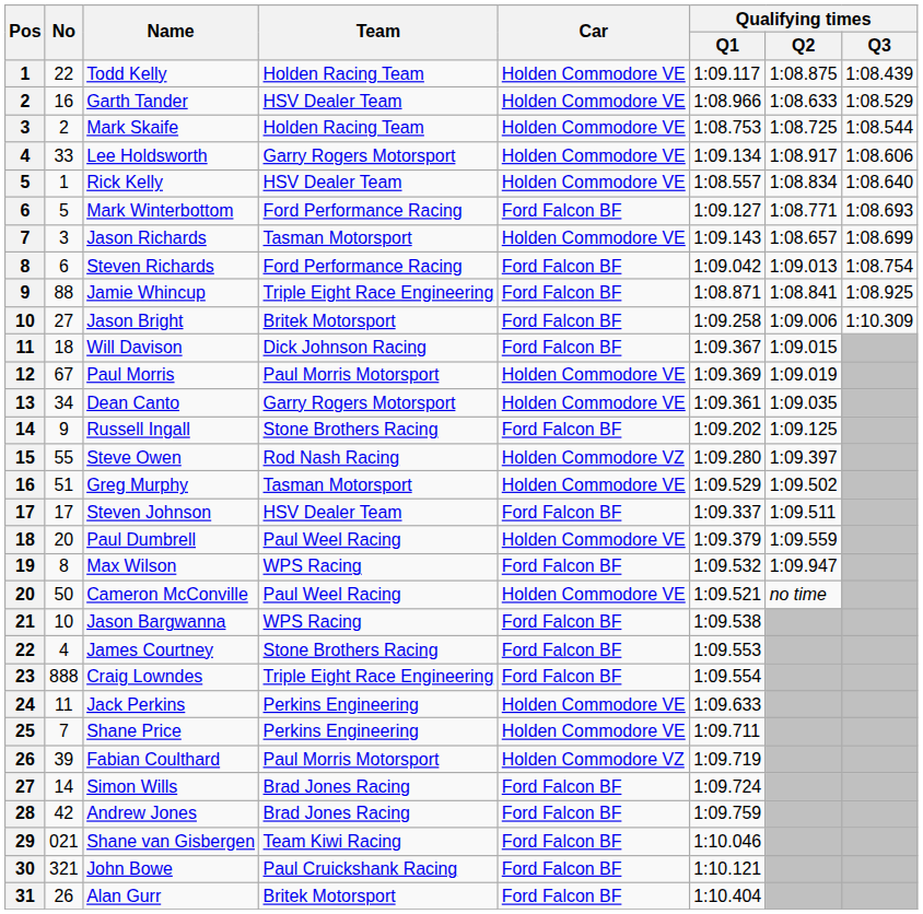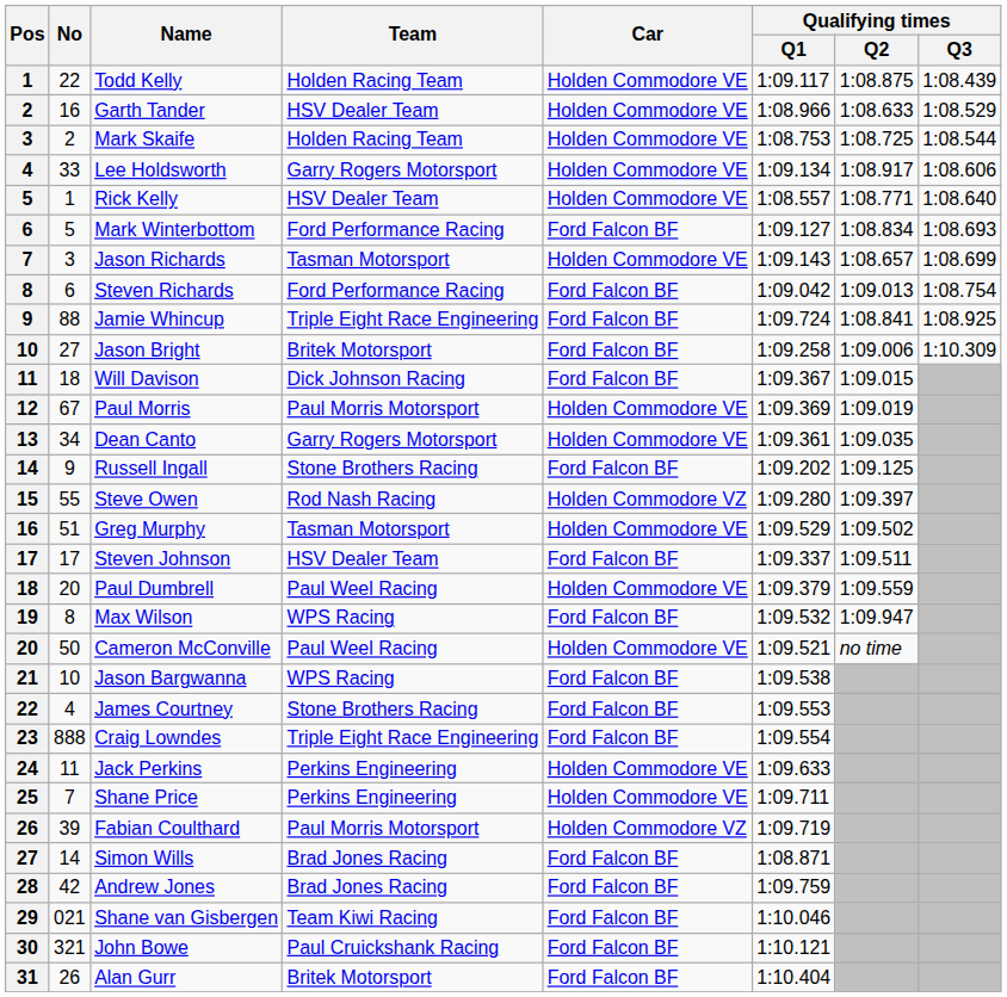 <table class="wikitable sortable" style="font-size: 85%;">
 <tr>
 <th rowspan=2>Pos</th>
 <th rowspan=2>No</th>
 <th rowspan=2>Name</th>
 <th rowspan=2>Team</th>
 <th rowspan=2>Car</th>
 <th colspan=3>Qualifying times</th>
 </tr>
 <tr>
 <th>Q1</th>
 <th>Q2</th>
 <th>Q3</th>
 </tr>
 <tr>
 <th>1</th>
 <td align=center>22</td>
 <td> <a href='#'>Todd Kelly</a></td>
 <td><a href='#'>Holden Racing Team</a></td>
 <td><a href='#'>Holden Commodore VE</a></td>
 <td>1:09.117</td>
 <td>1:08.875</td>
 <td>1:08.439</td>
 </tr>
 <tr>
 <th>2</th>
 <td align=center>16</td>
 <td> <a href='#'>Garth Tander</a></td>
 <td><a href='#'>HSV Dealer Team</a></td>
 <td><a href='#'>Holden Commodore VE</a></td>
 <td>1:08.966</td>
 <td>1:08.633</td>
 <td>1:08.529</td>
 </tr>
 <tr>
 <th>3</th>
 <td align=center>2</td>
 <td> <a href='#'>Mark Skaife</a></td>
 <td><a href='#'>Holden Racing Team</a></td>
 <td><a href='#'>Holden Commodore VE</a></td>
 <td>1:08.753</td>
 <td>1:08.725</td>
 <td>1:08.544</td>
 </tr>
 <tr>
 <th>4</th>
 <td align=center>33</td>
 <td> <a href='#'>Lee Holdsworth</a></td>
 <td><a href='#'>Garry Rogers Motorsport</a></td>
 <td><a href='#'>Holden Commodore VE</a></td>
 <td>1:09.134</td>
 <td>1:08.917</td>
 <td>1:08.606</td>
 </tr>
 <tr>
 <th>5</th>
 <td align=center>1</td>
 <td> <a href='#'>Rick Kelly</a></td>
 <td><a href='#'>HSV Dealer Team</a></td>
 <td><a href='#'>Holden Commodore VE</a></td>
 <td>1:08.557</td>
-<td>1:08.834</td>
+<td>1:08.771</td>
 <td>1:08.640</td>
 </tr>
 <tr>
 <th>6</th>
 <td align=center>5</td>
 <td> <a href='#'>Mark Winterbottom</a></td>
 <td><a href='#'>Ford Performance Racing</a></td>
 <td><a href='#'>Ford Falcon BF</a></td>
 <td>1:09.127</td>
-<td>1:08.771</td>
+<td>1:08.834</td>
 <td>1:08.693</td>
 </tr>
 <tr>
 <th>7</th>
 <td align=center>3</td>
 <td> <a href='#'>Jason Richards</a></td>
 <td><a href='#'>Tasman Motorsport</a></td>
 <td><a href='#'>Holden Commodore VE</a></td>
 <td>1:09.143</td>
 <td>1:08.657</td>
 <td>1:08.699</td>
 </tr>
 <tr>
 <th>8</th>
 <td align=center>6</td>
 <td> <a href='#'>Steven Richards</a></td>
 <td><a href='#'>Ford Performance Racing</a></td>
 <td><a href='#'>Ford Falcon BF</a></td>
 <td>1:09.042</td>
 <td>1:09.013</td>
 <td>1:08.754</td>
 </tr>
 <tr>
 <th>9</th>
 <td align=center>88</td>
 <td> <a href='#'>Jamie Whincup</a></td>
 <td><a href='#'>Triple Eight Race Engineering</a></td>
 <td><a href='#'>Ford Falcon BF</a></td>
-<td>1:08.871</td>
+<td>1:09.724</td>
 <td>1:08.841</td>
 <td>1:08.925</td>
 </tr>
 <tr>
 <th>10</th>
 <td align=center>27</td>
 <td> <a href='#'>Jason Bright</a></td>
 <td><a href='#'>Britek Motorsport</a></td>
 <td><a href='#'>Ford Falcon BF</a></td>
 <td>1:09.258</td>
 <td>1:09.006</td>
 <td>1:10.309</td>
 </tr>
 <tr>
 <th>11</th>
 <td align=center>18</td>
 <td> <a href='#'>Will Davison</a></td>
 <td><a href='#'>Dick Johnson Racing</a></td>
 <td><a href='#'>Ford Falcon BF</a></td>
 <td>1:09.367</td>
 <td>1:09.015</td>
 <td align="center" style="background: silver"></td>
 </tr>
 <tr>
 <th>12</th>
 <td align=center>67</td>
 <td> <a href='#'>Paul Morris</a></td>
 <td><a href='#'>Paul Morris Motorsport</a></td>
 <td><a href='#'>Holden Commodore VE</a></td>
 <td>1:09.369</td>
 <td>1:09.019</td>
 <td align="center" style="background: silver"></td>
 </tr>
 <tr>
 <th>13</th>
 <td align=center>34</td>
 <td> <a href='#'>Dean Canto</a></td>
 <td><a href='#'>Garry Rogers Motorsport</a></td>
 <td><a href='#'>Holden Commodore VE</a></td>
 <td>1:09.361</td>
 <td>1:09.035</td>
 <td align="center" style="background: silver"></td>
 </tr>
 <tr>
 <th>14</th>
 <td align=center>9</td>
 <td> <a href='#'>Russell Ingall</a></td>
 <td><a href='#'>Stone Brothers Racing</a></td>
 <td><a href='#'>Ford Falcon BF</a></td>
 <td>1:09.202</td>
 <td>1:09.125</td>
 <td align="center" style="background: silver"></td>
 </tr>
 <tr>
 <th>15</th>
 <td align=center>55</td>
 <td> <a href='#'>Steve Owen</a></td>
 <td><a href='#'>Rod Nash Racing</a></td>
 <td><a href='#'>Holden Commodore VZ</a></td>
 <td>1:09.280</td>
 <td>1:09.397</td>
 <td align="center" style="background: silver"></td>
 </tr>
 <tr>
 <th>16</th>
 <td align=center>51</td>
 <td> <a href='#'>Greg Murphy</a></td>
 <td><a href='#'>Tasman Motorsport</a></td>
 <td><a href='#'>Holden Commodore VE</a></td>
 <td>1:09.529</td>
 <td>1:09.502</td>
 <td align="center" style="background: silver"></td>
 </tr>
 <tr>
 <th>17</th>
 <td align=center>17</td>
 <td> <a href='#'>Steven Johnson</a></td>
 <td><a href='#'>HSV Dealer Team</a></td>
 <td><a href='#'>Ford Falcon BF</a></td>
 <td>1:09.337</td>
 <td>1:09.511</td>
 <td align="center" style="background: silver"></td>
 </tr>
 <tr>
 <th>18</th>
 <td align=center>20</td>
 <td> <a href='#'>Paul Dumbrell</a></td>
 <td><a href='#'>Paul Weel Racing</a></td>
 <td><a href='#'>Holden Commodore VE</a></td>
 <td>1:09.379</td>
 <td>1:09.559</td>
 <td align="center" style="background: silver"></td>
 </tr>
 <tr>
 <th>19</th>
 <td align=center>8</td>
 <td> <a href='#'>Max Wilson</a></td>
 <td><a href='#'>WPS Racing</a></td>
 <td><a href='#'>Ford Falcon BF</a></td>
 <td>1:09.532</td>
 <td>1:09.947</td>
 <td align="center" style="background: silver"></td>
 </tr>
 <tr>
 <th>20</th>
 <td align=center>50</td>
 <td> <a href='#'>Cameron McConville</a></td>
 <td><a href='#'>Paul Weel Racing</a></td>
 <td><a href='#'>Holden Commodore VE</a></td>
 <td>1:09.521</td>
 <td><em>no time</em></td>
 <td align="center" style="background: silver"></td>
 </tr>
 <tr>
 <th>21</th>
 <td align=center>10</td>
 <td> <a href='#'>Jason Bargwanna</a></td>
 <td><a href='#'>WPS Racing</a></td>
 <td><a href='#'>Ford Falcon BF</a></td>
 <td>1:09.538</td>
 <td align="center" style="background: silver"></td>
 <td align="center" style="background: silver"></td>
 </tr>
 <tr>
 <th>22</th>
 <td align=center>4</td>
 <td> <a href='#'>James Courtney</a></td>
 <td><a href='#'>Stone Brothers Racing</a></td>
 <td><a href='#'>Ford Falcon BF</a></td>
 <td>1:09.553</td>
 <td align="center" style="background: silver"></td>
 <td align="center" style="background: silver"></td>
 </tr>
 <tr>
 <th>23</th>
 <td align=center>888</td>
 <td> <a href='#'>Craig Lowndes</a></td>
 <td><a href='#'>Triple Eight Race Engineering</a></td>
 <td><a href='#'>Ford Falcon BF</a></td>
 <td>1:09.554</td>
 <td align="center" style="background: silver"></td>
 <td align="center" style="background: silver"></td>
 </tr>
 <tr>
 <th>24</th>
 <td align=center>11</td>
 <td> <a href='#'>Jack Perkins</a></td>
 <td><a href='#'>Perkins Engineering</a></td>
 <td><a href='#'>Holden Commodore VE</a></td>
 <td>1:09.633</td>
 <td align="center" style="background: silver"></td>
 <td align="center" style="background: silver"></td>
 </tr>
 <tr>
 <th>25</th>
 <td align=center>7</td>
 <td> <a href='#'>Shane Price</a></td>
 <td><a href='#'>Perkins Engineering</a></td>
 <td><a href='#'>Holden Commodore VE</a></td>
 <td>1:09.711</td>
 <td align="center" style="background: silver"></td>
 <td align="center" style="background: silver"></td>
 </tr>
 <tr>
 <th>26</th>
 <td align=center>39</td>
 <td> <a href='#'>Fabian Coulthard</a></td>
 <td><a href='#'>Paul Morris Motorsport</a></td>
 <td><a href='#'>Holden Commodore VZ</a></td>
 <td>1:09.719</td>
 <td align="center" style="background: silver"></td>
 <td align="center" style="background: silver"></td>
 </tr>
 <tr>
 <th>27</th>
 <td align=center>14</td>
 <td> <a href='#'>Simon Wills</a></td>
 <td><a href='#'>Brad Jones Racing</a></td>
 <td><a href='#'>Ford Falcon BF</a></td>
-<td>1:09.724</td>
+<td>1:08.871</td>
 <td align="center" style="background: silver"></td>
 <td align="center" style="background: silver"></td>
 </tr>
 <tr>
 <th>28</th>
 <td align=center>42</td>
 <td> <a href='#'>Andrew Jones</a></td>
 <td><a href='#'>Brad Jones Racing</a></td>
 <td><a href='#'>Ford Falcon BF</a></td>
 <td>1:09.759</td>
 <td align="center" style="background: silver"></td>
 <td align="center" style="background: silver"></td>
 </tr>
 <tr>
 <th>29</th>
 <td align=center>021</td>
 <td> <a href='#'>Shane van Gisbergen</a></td>
 <td><a href='#'>Team Kiwi Racing</a></td>
 <td><a href='#'>Ford Falcon BF</a></td>
 <td>1:10.046</td>
 <td align="center" style="background: silver"></td>
 <td align="center" style="background: silver"></td>
 </tr>
 <tr>
 <th>30</th>
 <td align=center>321</td>
 <td> <a href='#'>John Bowe</a></td>
 <td><a href='#'>Paul Cruickshank Racing</a></td>
 <td><a href='#'>Ford Falcon BF</a></td>
 <td>1:10.121</td>
 <td align="center" style="background: silver"></td>
 <td align="center" style="background: silver"></td>
 </tr>
 <tr>
 <th>31</th>
 <td align=center>26</td>
 <td> <a href='#'>Alan Gurr</a></td>
 <td><a href='#'>Britek Motorsport</a></td>
 <td><a href='#'>Ford Falcon BF</a></td>
 <td>1:10.404</td>
 <td align="center" style="background: silver"></td>
 <td align="center" style="background: silver"></td>
 </tr>
 </table>
